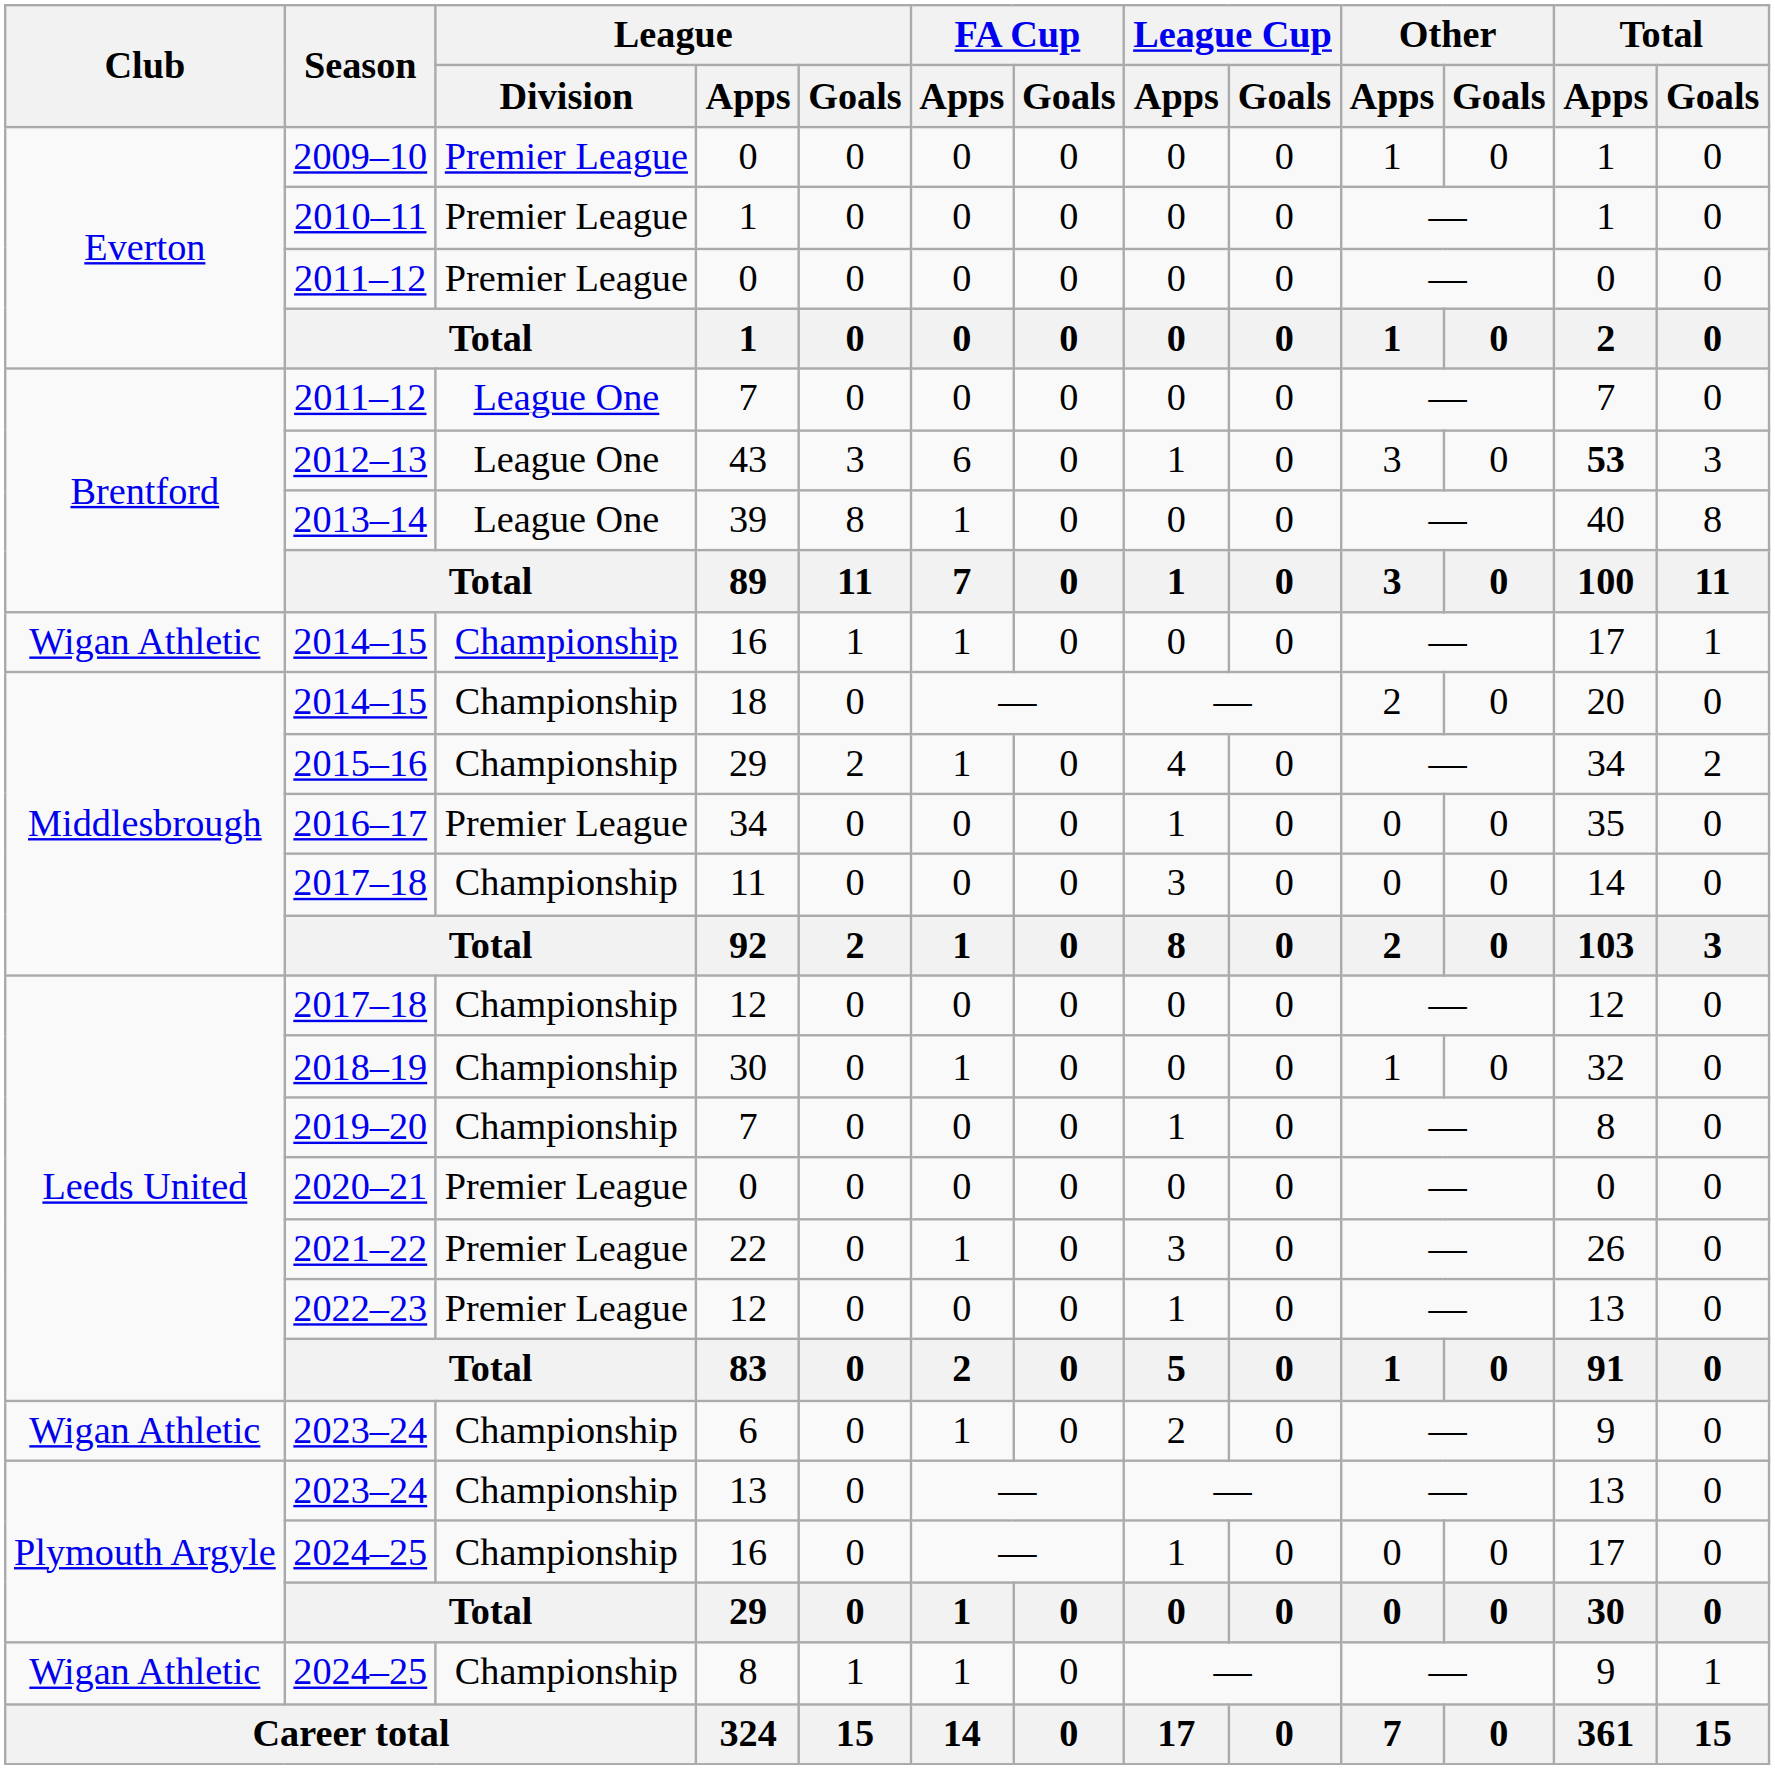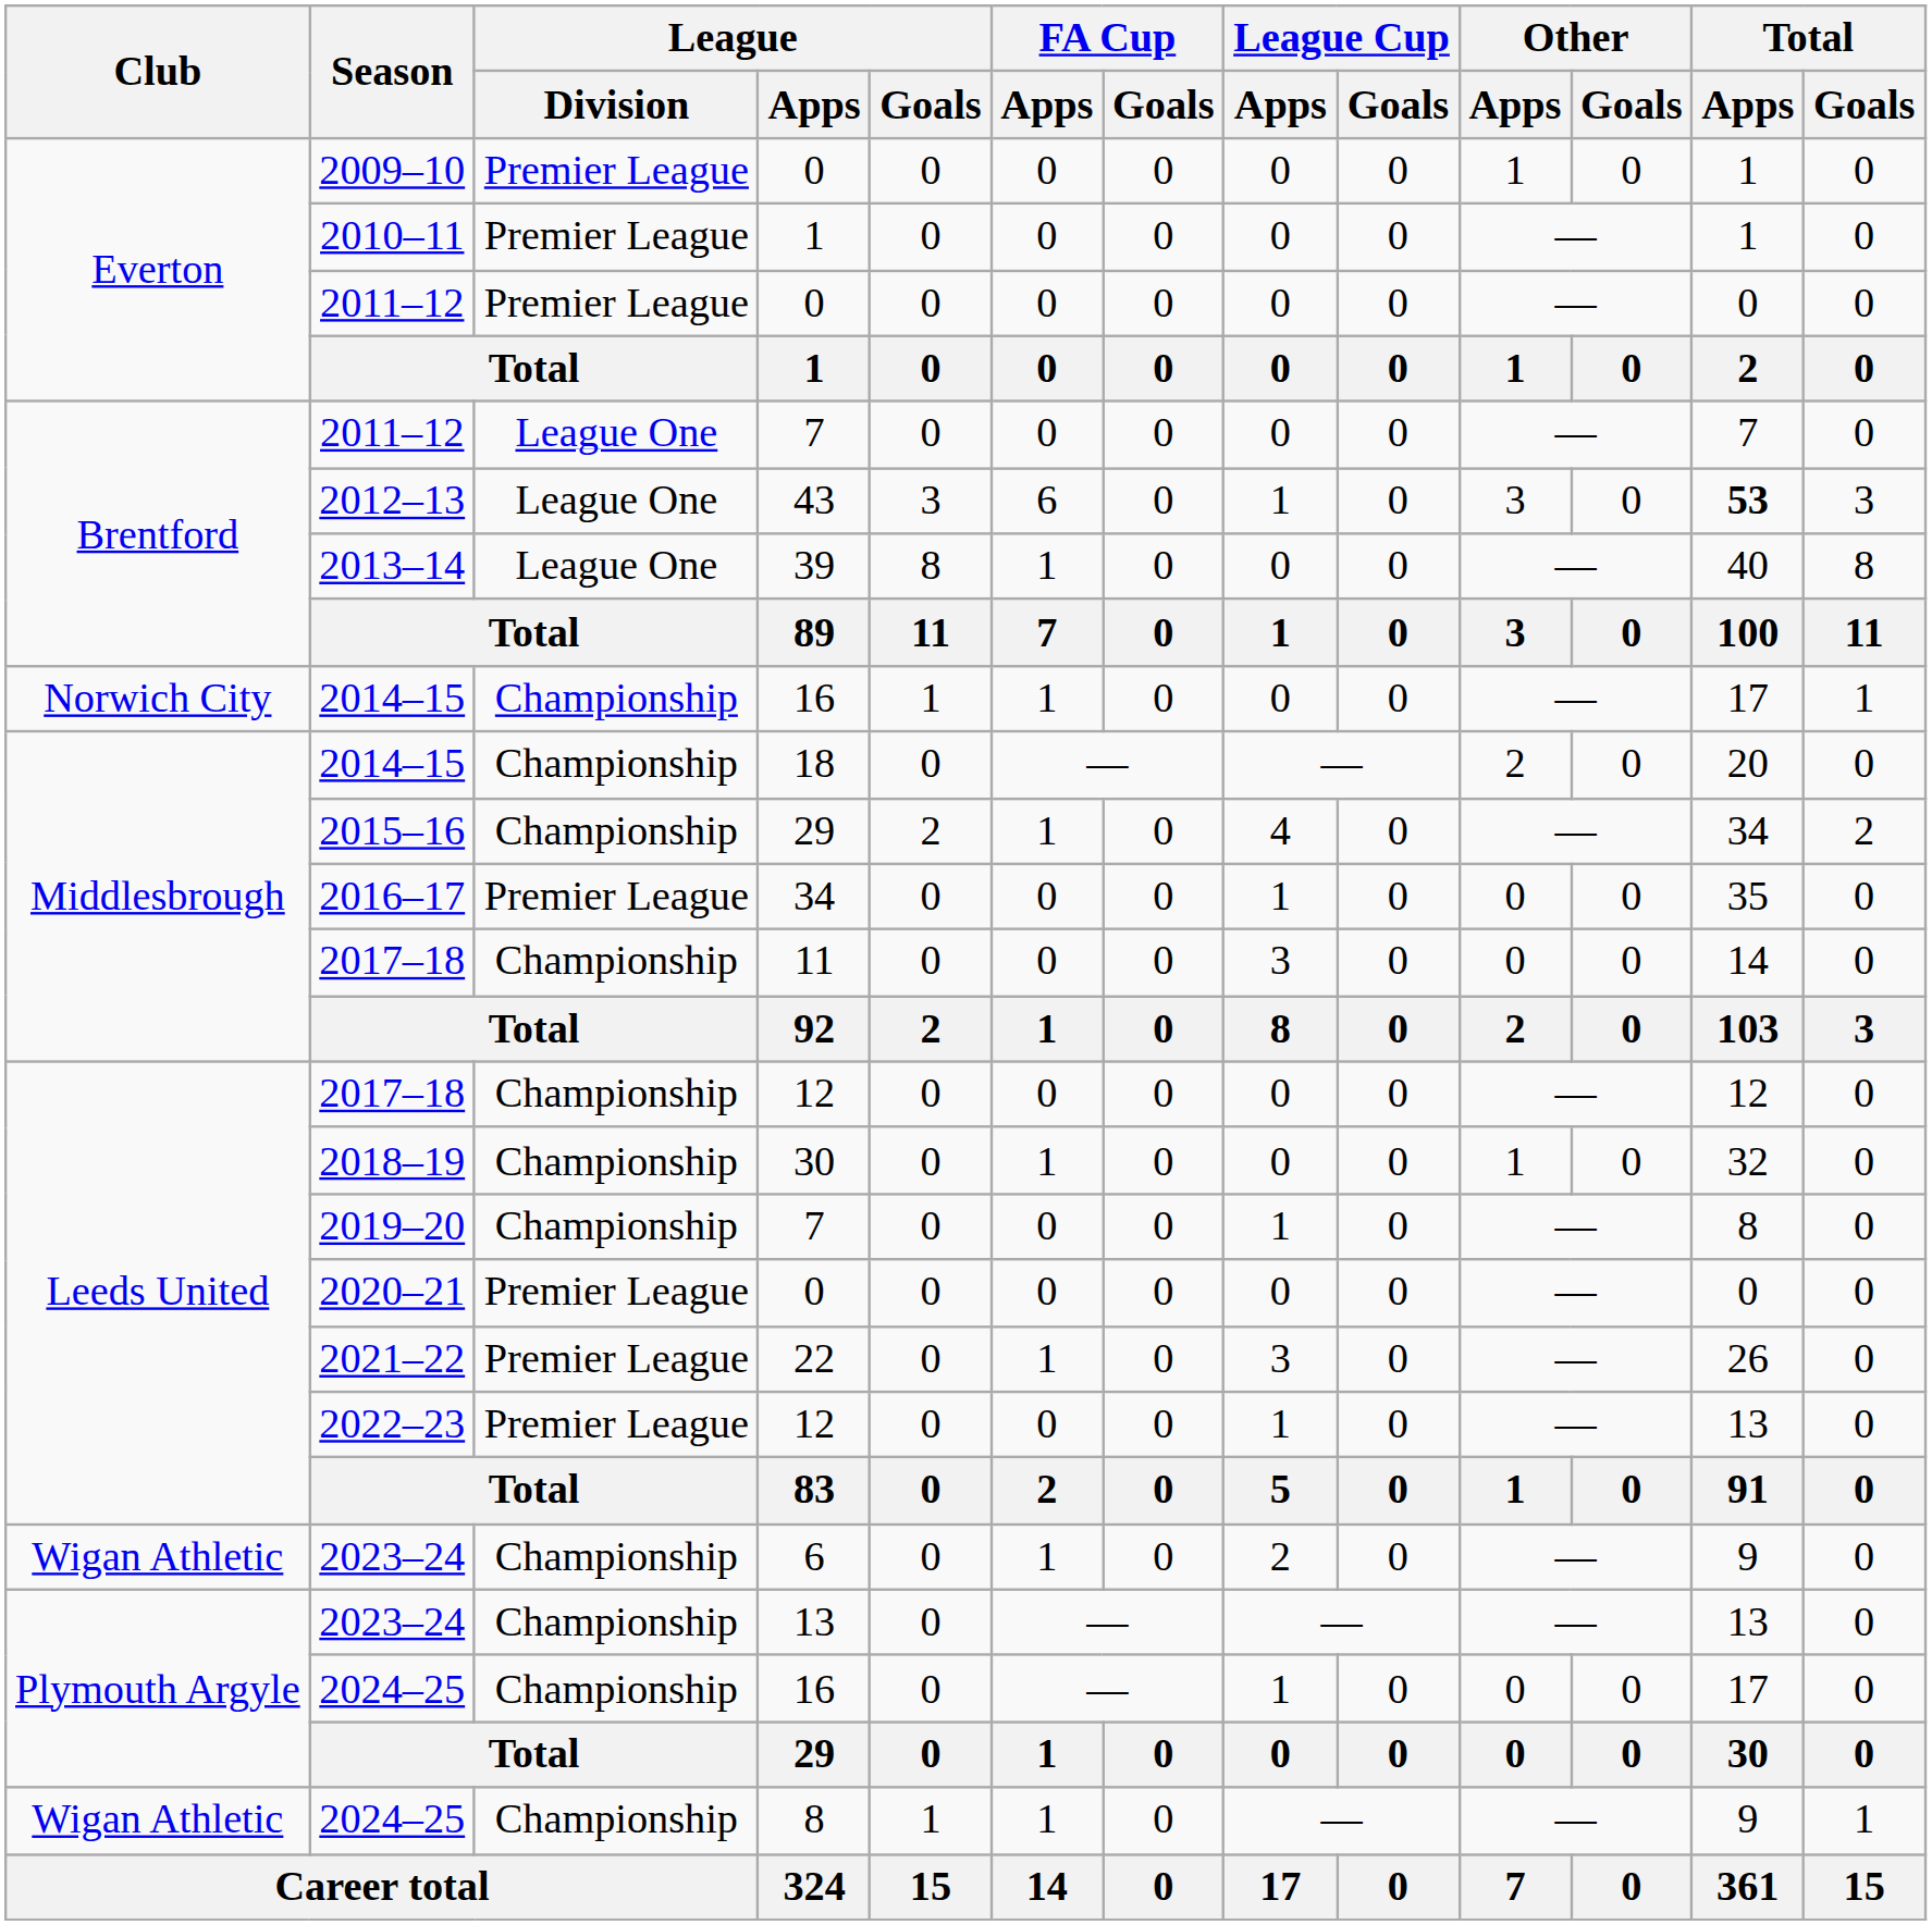 <table class="wikitable" style="text-align: center;">
 <tr>
 <th rowspan="2">Club</th>
 <th rowspan="2">Season</th>
 <th colspan="3">League</th>
 <th colspan="2"><a href='#'>FA Cup</a></th>
 <th colspan="2"><a href='#'>League Cup</a></th>
 <th colspan="2">Other</th>
 <th colspan="2">Total</th>
 </tr>
 <tr>
 <th>Division</th>
 <th>Apps</th>
 <th>Goals</th>
 <th>Apps</th>
 <th>Goals</th>
 <th>Apps</th>
 <th>Goals</th>
 <th>Apps</th>
 <th>Goals</th>
 <th>Apps</th>
 <th>Goals</th>
 </tr>
 <tr>
 <td rowspan="4"><a href='#'>Everton</a></td>
 <td><a href='#'>2009–10</a></td>
 <td><a href='#'>Premier League</a></td>
 <td>0</td>
 <td>0</td>
 <td>0</td>
 <td>0</td>
 <td>0</td>
 <td>0</td>
 <td>1</td>
 <td>0</td>
 <td>1</td>
 <td>0</td>
 </tr>
 <tr>
 <td><a href='#'>2010–11</a></td>
 <td>Premier League</td>
 <td>1</td>
 <td>0</td>
 <td>0</td>
 <td>0</td>
 <td>0</td>
 <td>0</td>
 <td colspan="2">—</td>
 <td>1</td>
 <td>0</td>
 </tr>
 <tr>
 <td><a href='#'>2011–12</a></td>
 <td>Premier League</td>
 <td>0</td>
 <td>0</td>
 <td>0</td>
 <td>0</td>
 <td>0</td>
 <td>0</td>
 <td colspan="2">—</td>
 <td>0</td>
 <td>0</td>
 </tr>
 <tr>
 <th colspan="2">Total</th>
 <th>1</th>
 <th>0</th>
 <th>0</th>
 <th>0</th>
 <th>0</th>
 <th>0</th>
 <th>1</th>
 <th>0</th>
 <th>2</th>
 <th>0</th>
 </tr>
 <tr>
 <td rowspan="4"><a href='#'>Brentford</a></td>
 <td><a href='#'>2011–12</a></td>
 <td><a href='#'>League One</a></td>
 <td>7</td>
 <td>0</td>
 <td>0</td>
 <td>0</td>
 <td>0</td>
 <td>0</td>
 <td colspan="2">—</td>
 <td>7</td>
 <td>0</td>
 </tr>
 <tr>
 <td><a href='#'>2012–13</a></td>
 <td>League One</td>
 <td>43</td>
 <td>3</td>
 <td>6</td>
 <td>0</td>
 <td>1</td>
 <td>0</td>
 <td>3</td>
 <td>0</td>
 <td><strong>53</strong></td>
 <td>3</td>
 </tr>
 <tr>
 <td><a href='#'>2013–14</a></td>
 <td>League One</td>
 <td>39</td>
 <td>8</td>
 <td>1</td>
 <td>0</td>
 <td>0</td>
 <td>0</td>
 <td colspan="2">—</td>
 <td>40</td>
 <td>8</td>
 </tr>
 <tr>
 <th colspan="2">Total</th>
 <th>89</th>
 <th>11</th>
 <th>7</th>
 <th>0</th>
 <th>1</th>
 <th>0</th>
 <th>3</th>
 <th>0</th>
 <th>100</th>
 <th>11</th>
 </tr>
 <tr>
-<td><a href='#'>Wigan Athletic</a></td>
+<td><a href='#'>Norwich City</a></td>
 <td><a href='#'>2014–15</a></td>
 <td><a href='#'>Championship</a></td>
 <td>16</td>
 <td>1</td>
 <td>1</td>
 <td>0</td>
 <td>0</td>
 <td>0</td>
 <td colspan="2">—</td>
 <td>17</td>
 <td>1</td>
 </tr>
 <tr>
 <td rowspan="5"><a href='#'>Middlesbrough</a></td>
 <td><a href='#'>2014–15</a></td>
 <td>Championship</td>
 <td>18</td>
 <td>0</td>
 <td colspan="2">—</td>
 <td colspan="2">—</td>
 <td>2</td>
 <td>0</td>
 <td>20</td>
 <td>0</td>
 </tr>
 <tr>
 <td><a href='#'>2015–16</a></td>
 <td>Championship</td>
 <td>29</td>
 <td>2</td>
 <td>1</td>
 <td>0</td>
 <td>4</td>
 <td>0</td>
 <td colspan="2">—</td>
 <td>34</td>
 <td>2</td>
 </tr>
 <tr>
 <td><a href='#'>2016–17</a></td>
 <td>Premier League</td>
 <td>34</td>
 <td>0</td>
 <td>0</td>
 <td>0</td>
 <td>1</td>
 <td>0</td>
 <td>0</td>
 <td>0</td>
 <td>35</td>
 <td>0</td>
 </tr>
 <tr>
 <td><a href='#'>2017–18</a></td>
 <td>Championship</td>
 <td>11</td>
 <td>0</td>
 <td>0</td>
 <td>0</td>
 <td>3</td>
 <td>0</td>
 <td>0</td>
 <td>0</td>
 <td>14</td>
 <td>0</td>
 </tr>
 <tr>
 <th colspan="2">Total</th>
 <th>92</th>
 <th>2</th>
 <th>1</th>
 <th>0</th>
 <th>8</th>
 <th>0</th>
 <th>2</th>
 <th>0</th>
 <th>103</th>
 <th>3</th>
 </tr>
 <tr>
 <td rowspan="7"><a href='#'>Leeds United</a></td>
 <td><a href='#'>2017–18</a></td>
 <td>Championship</td>
 <td>12</td>
 <td>0</td>
 <td>0</td>
 <td>0</td>
 <td>0</td>
 <td>0</td>
 <td colspan="2">—</td>
 <td>12</td>
 <td>0</td>
 </tr>
 <tr>
 <td><a href='#'>2018–19</a></td>
 <td>Championship</td>
 <td>30</td>
 <td>0</td>
 <td>1</td>
 <td>0</td>
 <td>0</td>
 <td>0</td>
 <td>1</td>
 <td>0</td>
 <td>32</td>
 <td>0</td>
 </tr>
 <tr>
 <td><a href='#'>2019–20</a></td>
 <td>Championship</td>
 <td>7</td>
 <td>0</td>
 <td>0</td>
 <td>0</td>
 <td>1</td>
 <td>0</td>
 <td colspan="2">—</td>
 <td>8</td>
 <td>0</td>
 </tr>
 <tr>
 <td><a href='#'>2020–21</a></td>
 <td>Premier League</td>
 <td>0</td>
 <td>0</td>
 <td>0</td>
 <td>0</td>
 <td>0</td>
 <td>0</td>
 <td colspan="2">—</td>
 <td>0</td>
 <td>0</td>
 </tr>
 <tr>
 <td><a href='#'>2021–22</a></td>
 <td>Premier League</td>
 <td>22</td>
 <td>0</td>
 <td>1</td>
 <td>0</td>
 <td>3</td>
 <td>0</td>
 <td colspan="2">—</td>
 <td>26</td>
 <td>0</td>
 </tr>
 <tr>
 <td><a href='#'>2022–23</a></td>
 <td>Premier League</td>
 <td>12</td>
 <td>0</td>
 <td>0</td>
 <td>0</td>
 <td>1</td>
 <td>0</td>
 <td colspan="2">—</td>
 <td>13</td>
 <td>0</td>
 </tr>
 <tr>
 <th colspan="2">Total</th>
 <th>83</th>
 <th>0</th>
 <th>2</th>
 <th>0</th>
 <th>5</th>
 <th>0</th>
 <th>1</th>
 <th>0</th>
 <th>91</th>
 <th>0</th>
 </tr>
 <tr>
 <td><a href='#'>Wigan Athletic</a></td>
 <td><a href='#'>2023–24</a></td>
 <td>Championship</td>
 <td>6</td>
 <td>0</td>
 <td>1</td>
 <td>0</td>
 <td>2</td>
 <td>0</td>
 <td colspan="2">—</td>
 <td>9</td>
 <td>0</td>
 </tr>
 <tr>
 <td rowspan="3"><a href='#'>Plymouth Argyle</a></td>
 <td><a href='#'>2023–24</a></td>
 <td>Championship</td>
 <td>13</td>
 <td>0</td>
 <td colspan="2">—</td>
 <td colspan="2">—</td>
 <td colspan="2">—</td>
 <td>13</td>
 <td>0</td>
 </tr>
 <tr>
 <td><a href='#'>2024–25</a></td>
 <td>Championship</td>
 <td>16</td>
 <td>0</td>
 <td colspan="2">—</td>
 <td>1</td>
 <td>0</td>
 <td>0</td>
 <td>0</td>
 <td>17</td>
 <td>0</td>
 </tr>
 <tr>
 <th colspan="2">Total</th>
 <th>29</th>
 <th>0</th>
 <th>1</th>
 <th>0</th>
 <th>0</th>
 <th>0</th>
 <th>0</th>
 <th>0</th>
 <th>30</th>
 <th>0</th>
 </tr>
 <tr>
 <td><a href='#'>Wigan Athletic</a></td>
 <td><a href='#'>2024–25</a></td>
 <td>Championship</td>
 <td>8</td>
 <td>1</td>
 <td>1</td>
 <td>0</td>
 <td colspan="2">—</td>
 <td colspan="2">—</td>
 <td>9</td>
 <td>1</td>
 </tr>
 <tr>
 <th colspan="3">Career total</th>
 <th>324</th>
 <th>15</th>
 <th>14</th>
 <th>0</th>
 <th>17</th>
 <th>0</th>
 <th>7</th>
 <th>0</th>
 <th>361</th>
 <th>15</th>
 </tr>
 </table>
